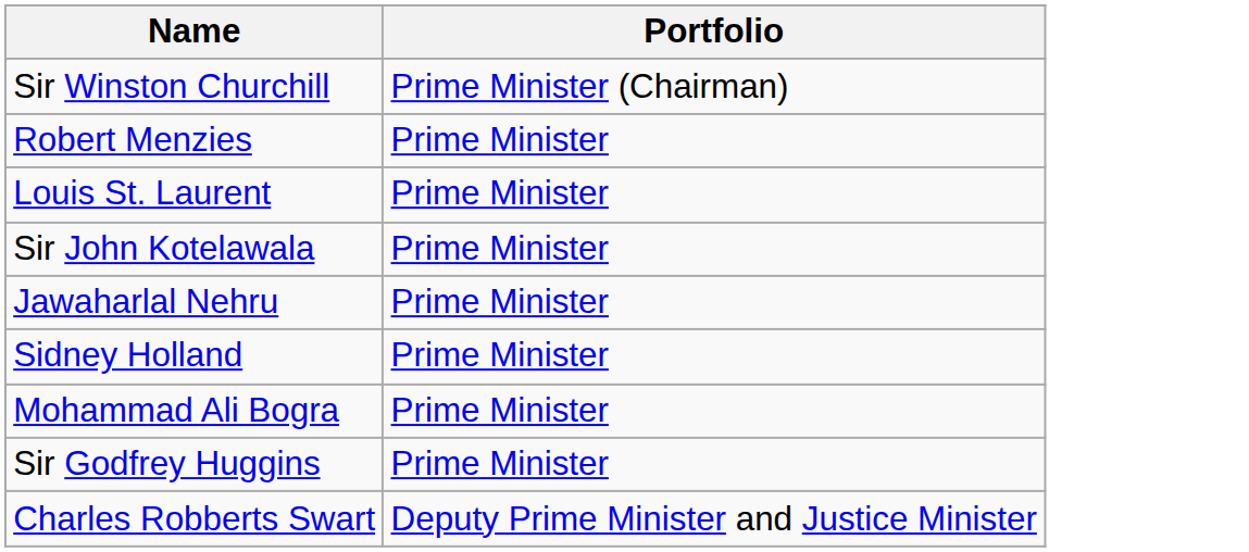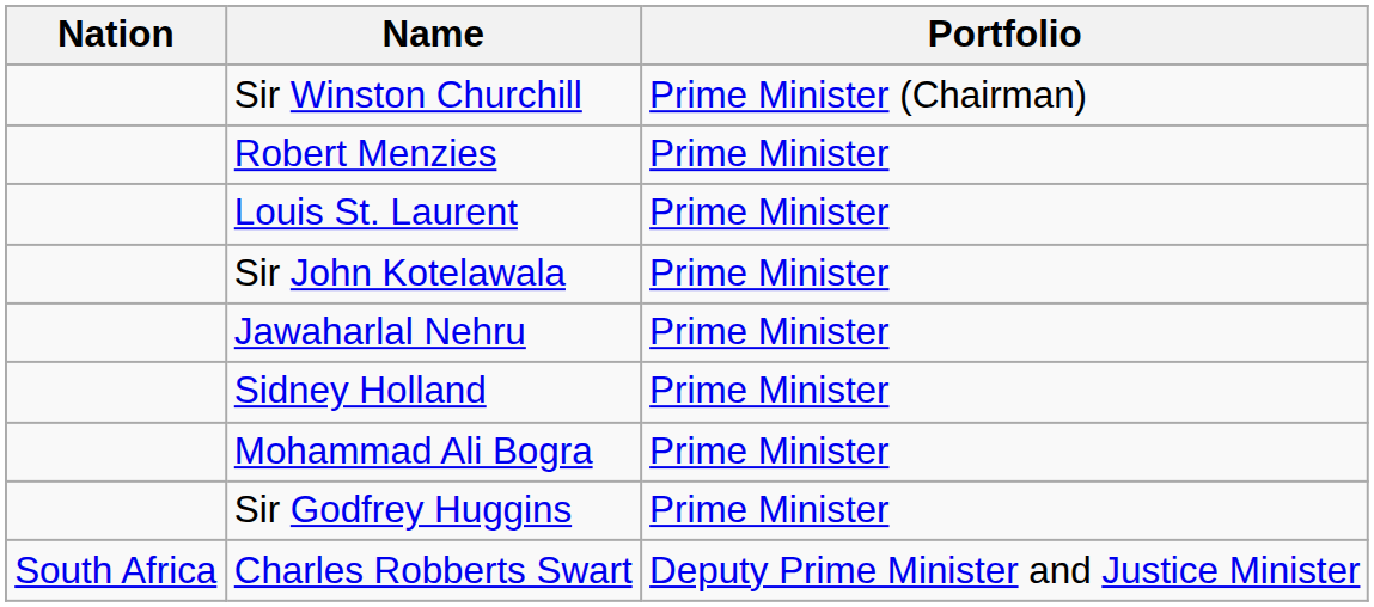 <table class="wikitable">
 <tr>
+<th>Nation</th>
 <th>Name</th>
 <th>Portfolio</th>
 </tr>
 <tr>
+<td></td>
 <td>Sir <a href='#'>Winston Churchill</a></td>
 <td><a href='#'>Prime Minister</a> (Chairman)</td>
 </tr>
 <tr>
+<td></td>
 <td><a href='#'>Robert Menzies</a></td>
 <td><a href='#'>Prime Minister</a></td>
 </tr>
 <tr>
+<td></td>
 <td><a href='#'>Louis St. Laurent</a></td>
 <td><a href='#'>Prime Minister</a></td>
 </tr>
 <tr>
+<td></td>
 <td>Sir <a href='#'>John Kotelawala</a></td>
 <td><a href='#'>Prime Minister</a></td>
 </tr>
 <tr>
+<td></td>
 <td><a href='#'>Jawaharlal Nehru</a></td>
 <td><a href='#'>Prime Minister</a></td>
 </tr>
 <tr>
+<td></td>
 <td><a href='#'>Sidney Holland</a></td>
 <td><a href='#'>Prime Minister</a></td>
 </tr>
 <tr>
+<td></td>
 <td><a href='#'>Mohammad Ali Bogra</a></td>
 <td><a href='#'>Prime Minister</a></td>
 </tr>
 <tr>
+<td></td>
 <td>Sir <a href='#'>Godfrey Huggins</a></td>
 <td><a href='#'>Prime Minister</a></td>
 </tr>
 <tr>
+<td> <a href='#'>South Africa</a></td>
 <td><a href='#'>Charles Robberts Swart</a></td>
 <td><a href='#'>Deputy Prime Minister</a> and <a href='#'>Justice Minister</a></td>
 </tr>
 </table>
